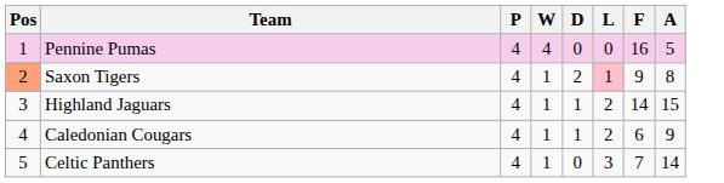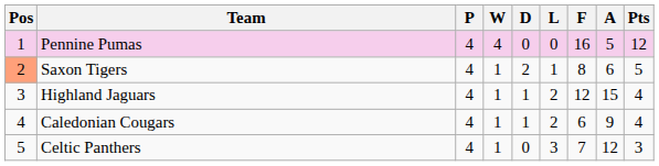 <table class="wikitable" style="text-align:centre; margin-right:2em;">
 <tr>
 <th width=20>Pos</th>
 <th width=400>Team</th>
 <th width=20>P</th>
 <th width=20>W</th>
 <th width=20>D</th>
 <th width=20>L</th>
 <th width=20>F</th>
 <th width=20>A</th>
+<th width=20>Pts</th>
 </tr>
 <tr align=center style="background: #F6CEEC;">
 <td>1</td>
 <td align="left">Pennine Pumas</td>
 <td>4</td>
 <td>4</td>
 <td>0</td>
 <td>0</td>
 <td>16</td>
 <td>5</td>
+<td>12</td>
 </tr>
 <tr align=center>
 <td style="background: lightsalmon;">2</td>
 <td align="left">Saxon Tigers</td>
 <td>4</td>
 <td>1</td>
 <td>2</td>
-<td style="background: pink;">1</td>
-<td>9</td>
+<td>1</td>
 <td>8</td>
+<td>6</td>
+<td>5</td>
 </tr>
 <tr align=center>
 <td>3</td>
 <td align="left">Highland Jaguars</td>
 <td>4</td>
 <td>1</td>
 <td>1</td>
 <td>2</td>
-<td>14</td>
+<td>12</td>
 <td>15</td>
+<td>4</td>
 </tr>
 <tr align=center>
 <td>4</td>
 <td align="left">Caledonian Cougars</td>
 <td>4</td>
 <td>1</td>
 <td>1</td>
 <td>2</td>
 <td>6</td>
 <td>9</td>
+<td>4</td>
 </tr>
 <tr align=center>
 <td>5</td>
 <td align="left">Celtic Panthers</td>
 <td>4</td>
 <td>1</td>
 <td>0</td>
 <td>3</td>
 <td>7</td>
-<td>14</td>
+<td>12</td>
+<td>3</td>
 </tr>
 </table>
